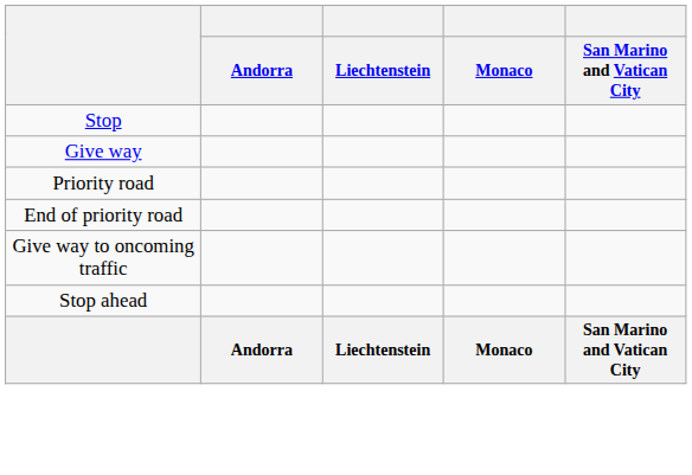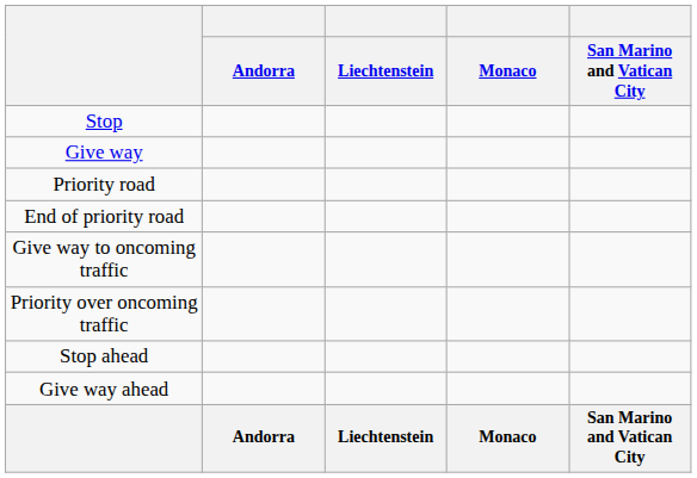 <table class="wikitable" style="text-align:center;">
 <tr>
 <th ! width="150" rowspan="2"></th>
 <th style="width: 90px;"></th>
 <th style="width: 90px;"></th>
 <th style="width: 90px;"></th>
 <th style="width: 90px;"><br></th>
 </tr>
 <tr style="font-size:smaller;">
 <th><a href='#'>Andorra</a></th>
 <th><a href='#'>Liechtenstein</a></th>
 <th><a href='#'>Monaco</a></th>
 <th><a href='#'>San Marino</a> and <a href='#'>Vatican City</a></th>
 </tr>
 <tr>
 <td><a href='#'>Stop</a></td>
 <td></td>
 <td></td>
 <td></td>
 <td></td>
 </tr>
 <tr>
 <td><a href='#'>Give way</a></td>
 <td></td>
 <td></td>
 <td></td>
 <td></td>
 </tr>
 <tr>
 <td>Priority road</td>
 <td></td>
 <td></td>
 <td></td>
 <td></td>
 </tr>
 <tr>
 <td>End of priority road</td>
 <td></td>
 <td></td>
 <td></td>
 <td></td>
 </tr>
 <tr>
 <td>Give way to oncoming traffic</td>
 <td></td>
 <td></td>
 <td></td>
 <td></td>
 </tr>
 <tr>
+<td>Priority over oncoming traffic</td>
+<td></td>
+<td></td>
+<td></td>
+<td></td>
+</tr>
+<tr>
 <td>Stop ahead</td>
+<td></td>
+<td><br></td>
+<td></td>
+<td><br></td>
+</tr>
+<tr>
+<td>Give way ahead</td>
 <td></td>
 <td><br></td>
 <td></td>
 <td><br></td>
 </tr>
 <tr style="font-size:smaller;">
 <th width="150"></th>
 <th>Andorra</th>
 <th>Liechtenstein</th>
 <th>Monaco</th>
 <th>San Marino and Vatican City</th>
 </tr>
 </table>
